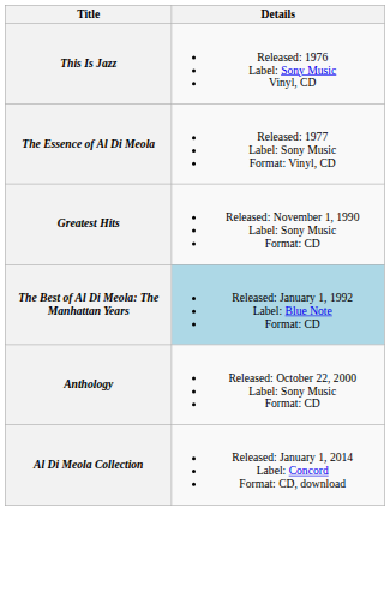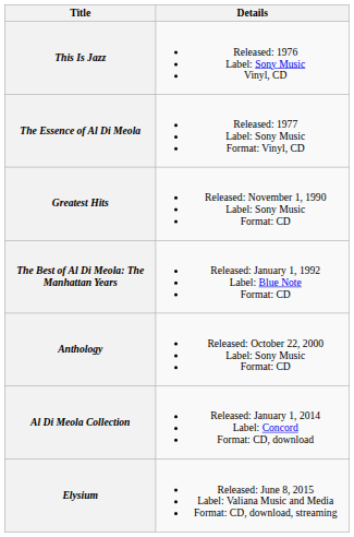 <table class="wikitable plainrowheaders" style="text-align:center;" border="1">
 <tr>
 <th scope="col" style="width:14em;">Title</th>
 <th scope="col" style="width:18em;">Details</th>
 </tr>
 <tr>
 <th scope="row"><em>This Is Jazz</em></th>
 <td><br><ul><li>Released: 1976</li><li>Label: <a href='#'>Sony Music</a></li><li>Vinyl, CD</li></ul></td>
 </tr>
 <tr>
 <th scope="row"><em>The Essence of Al Di Meola</em></th>
 <td><br><ul><li>Released: 1977</li><li>Label: Sony Music</li><li>Format: Vinyl, CD</li></ul></td>
 </tr>
 <tr>
 <th scope="row"><em>Greatest Hits</em></th>
 <td><br><ul><li>Released: November 1, 1990</li><li>Label: Sony Music</li><li>Format: CD</li></ul></td>
 </tr>
 <tr>
 <th scope="row"><em>The Best of Al Di Meola: The Manhattan Years</em></th>
-<td style="background: lightblue;"><br><ul><li>Released: January 1, 1992</li><li>Label: <a href='#'>Blue Note</a></li><li>Format: CD</li></ul></td>
+<td><br><ul><li>Released: January 1, 1992</li><li>Label: <a href='#'>Blue Note</a></li><li>Format: CD</li></ul></td>
 </tr>
 <tr>
 <th scope="row"><em>Anthology</em></th>
 <td><br><ul><li>Released: October 22, 2000</li><li>Label: Sony Music</li><li>Format: CD</li></ul></td>
 </tr>
 <tr>
 <th scope="row"><em>Al Di Meola Collection</em></th>
 <td><br><ul><li>Released: January 1, 2014</li><li>Label: <a href='#'>Concord</a></li><li>Format: CD, download</li></ul></td>
 </tr>
+<tr>
+<th scope="row"><em>Elysium</em></th>
+<td><br><ul><li>Released: June 8, 2015</li><li>Label: Valiana Music and Media</li><li>Format: CD, download, streaming</li></ul></td>
+</tr>
 </table>
